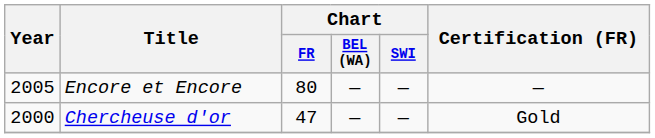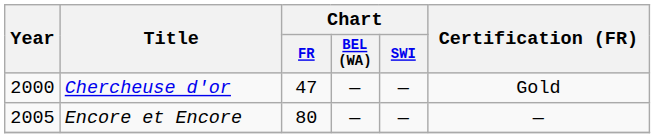 <table class="wikitable">
 <tr>
 <th rowspan="2" width="33">Year</th>
 <th rowspan="2" width="150">Title</th>
 <th colspan="3">Chart</th>
 <th rowspan="2" width="150">Certification (FR)</th>
 </tr>
 <tr>
 <th style="width:3em;font-size:75%"><a href='#'>FR</a></th>
 <th style="width:3em;font-size:75%"><a href='#'>BEL</a> (WA)</th>
 <th style="width:3em;font-size:75%"><a href='#'>SWI</a></th>
 </tr>
 <tr>
+<td align="center">2000</td>
+<td><em><a href='#'>Chercheuse d'or</a></em></td>
+<td align="center">47</td>
+<td align="center">—</td>
+<td align="center">—</td>
+<td align="center">Gold</td>
+</tr>
+<tr>
 <td align="center">2005</td>
 <td><em>Encore et Encore</em></td>
 <td align="center">80</td>
 <td align="center">—</td>
 <td align="center">—</td>
 <td align="center">—</td>
 </tr>
 <tr>
-<td align="center">2000</td>
-<td><em><a href='#'>Chercheuse d'or</a></em></td>
-<td align="center">47</td>
-<td align="center">—</td>
-<td align="center">—</td>
-<td align="center">Gold</td>
-</tr>
-<tr>
 </tr>
 </table>
